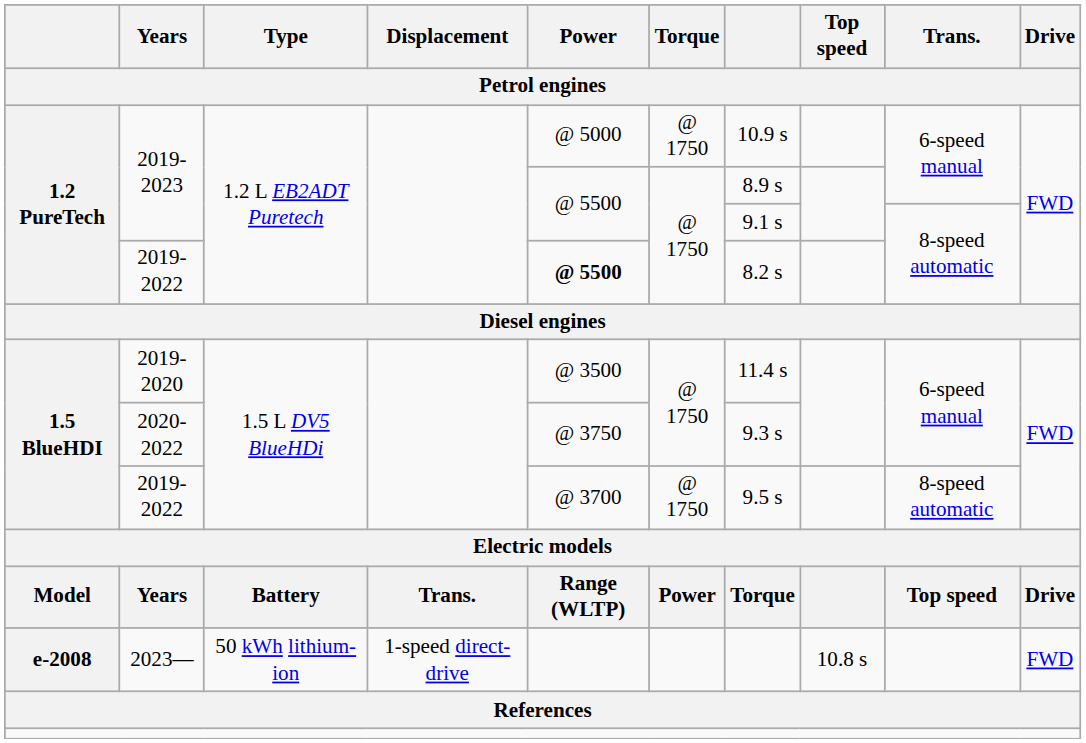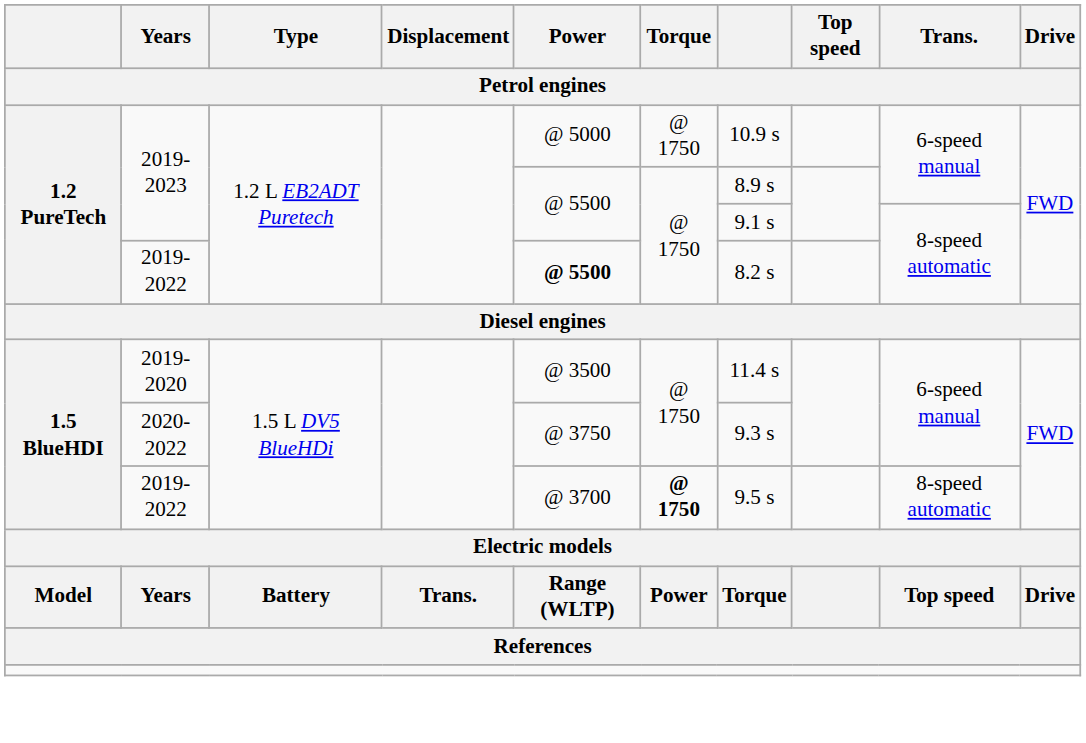 <table class="wikitable" style="font-size:75%;text-align:center;">
 <tr>
 <th></th>
 <th>Years</th>
 <th>Type</th>
 <th>Displacement</th>
 <th>Power</th>
 <th>Torque</th>
 <th></th>
 <th>Top speed</th>
 <th>Trans.</th>
 <th>Drive</th>
 </tr>
 <tr>
 <th colspan=10>Petrol engines</th>
 </tr>
 <tr>
 <th rowspan=4><strong>1.2 PureTech</strong></th>
 <td rowspan=3>2019-2023</td>
 <td rowspan=4>1.2 L <a href='#'><em>EB2ADT Puretech</em></a></td>
 <td rowspan=4></td>
 <td> @ 5000</td>
 <td> @ 1750</td>
 <td>10.9 s</td>
 <td></td>
 <td rowspan=2>6-speed <a href='#'>manual</a></td>
 <td rowspan=4><a href='#'>FWD</a></td>
 </tr>
 <tr>
 <td rowspan=2> @ 5500</td>
 <td rowspan=3> @ 1750</td>
 <td>8.9 s</td>
 <td rowspan=2></td>
 </tr>
 <tr>
 <td>9.1 s</td>
 <td rowspan=2>8-speed <a href='#'>automatic</a></td>
 </tr>
 <tr>
 <td>2019-2022</td>
 <td><strong> @ 5500</strong></td>
 <td>8.2 s</td>
 <td></td>
 </tr>
 <tr>
 <th colspan=10>Diesel engines</th>
 </tr>
 <tr>
 <th rowspan=3><strong>1.5 BlueHDI</strong></th>
 <td>2019-2020</td>
 <td rowspan=3>1.5 L <a href='#'><em>DV5 BlueHDi</em></a></td>
 <td rowspan=3></td>
 <td> @ 3500</td>
 <td rowspan=2> @ 1750</td>
 <td>11.4 s</td>
 <td rowspan=2></td>
 <td rowspan=2>6-speed <a href='#'>manual</a></td>
 <td rowspan=3><a href='#'>FWD</a></td>
 </tr>
 <tr>
 <td>2020-2022</td>
 <td> @ 3750</td>
 <td>9.3 s</td>
 </tr>
 <tr>
 <td>2019-2022</td>
 <td> @ 3700</td>
-<td> @ 1750</td>
+<td><strong> @ 1750</strong></td>
 <td>9.5 s</td>
 <td></td>
 <td>8-speed <a href='#'>automatic</a></td>
 </tr>
 <tr>
 <th colspan=10>Electric models</th>
 </tr>
 <tr>
 <th>Model</th>
 <th>Years</th>
 <th>Battery</th>
 <th>Trans.</th>
 <th>Range (WLTP)</th>
 <th>Power</th>
 <th>Torque</th>
 <th></th>
 <th>Top speed</th>
 <th>Drive</th>
 </tr>
 <tr>
-<th><strong>e-2008</strong></th>
-<td>2023—</td>
-<td>50 <a href='#'>kWh</a> <a href='#'>lithium-ion</a></td>
-<td>1-speed <a href='#'>direct-drive</a></td>
-<td></td>
-<td></td>
-<td></td>
-<td>10.8 s</td>
-<td></td>
-<td><a href='#'>FWD</a></td>
-</tr>
-<tr>
 <th colspan=10>References</th>
 </tr>
 <tr>
 <td colspan=10></td>
 </tr>
 </table>
